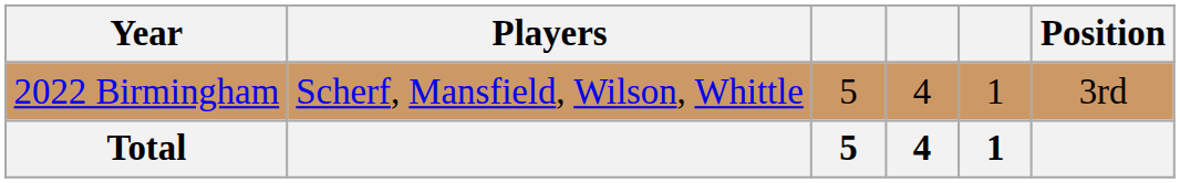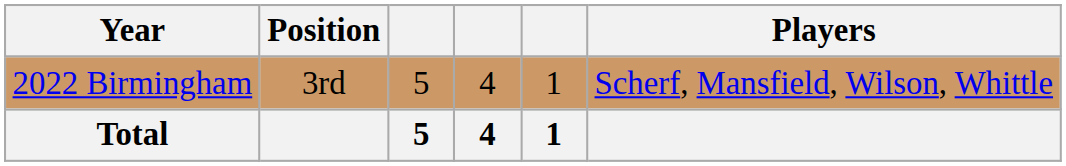 <table class="wikitable" style="text-align: center;">
 <tr>
 <th>Year</th>
-<th>Players</th>
+<th>Position</th>
 <th width=25px></th>
 <th width=25px></th>
 <th width=25px></th>
-<th>Position</th>
+<th>Players</th>
 </tr>
 <tr bgcolor="#cc9966">
 <td style="text-align: left;"> <a href='#'>2022 Birmingham</a></td>
-<td><a href='#'>Scherf</a>, <a href='#'>Mansfield</a>, <a href='#'>Wilson</a>, <a href='#'>Whittle</a></td>
+<td>3rd </td>
 <td>5</td>
 <td>4</td>
 <td>1</td>
-<td>3rd </td>
+<td><a href='#'>Scherf</a>, <a href='#'>Mansfield</a>, <a href='#'>Wilson</a>, <a href='#'>Whittle</a></td>
 </tr>
 <tr>
 <th>Total</th>
 <th></th>
 <th>5</th>
 <th>4</th>
 <th>1</th>
 <th></th>
 </tr>
 </table>
